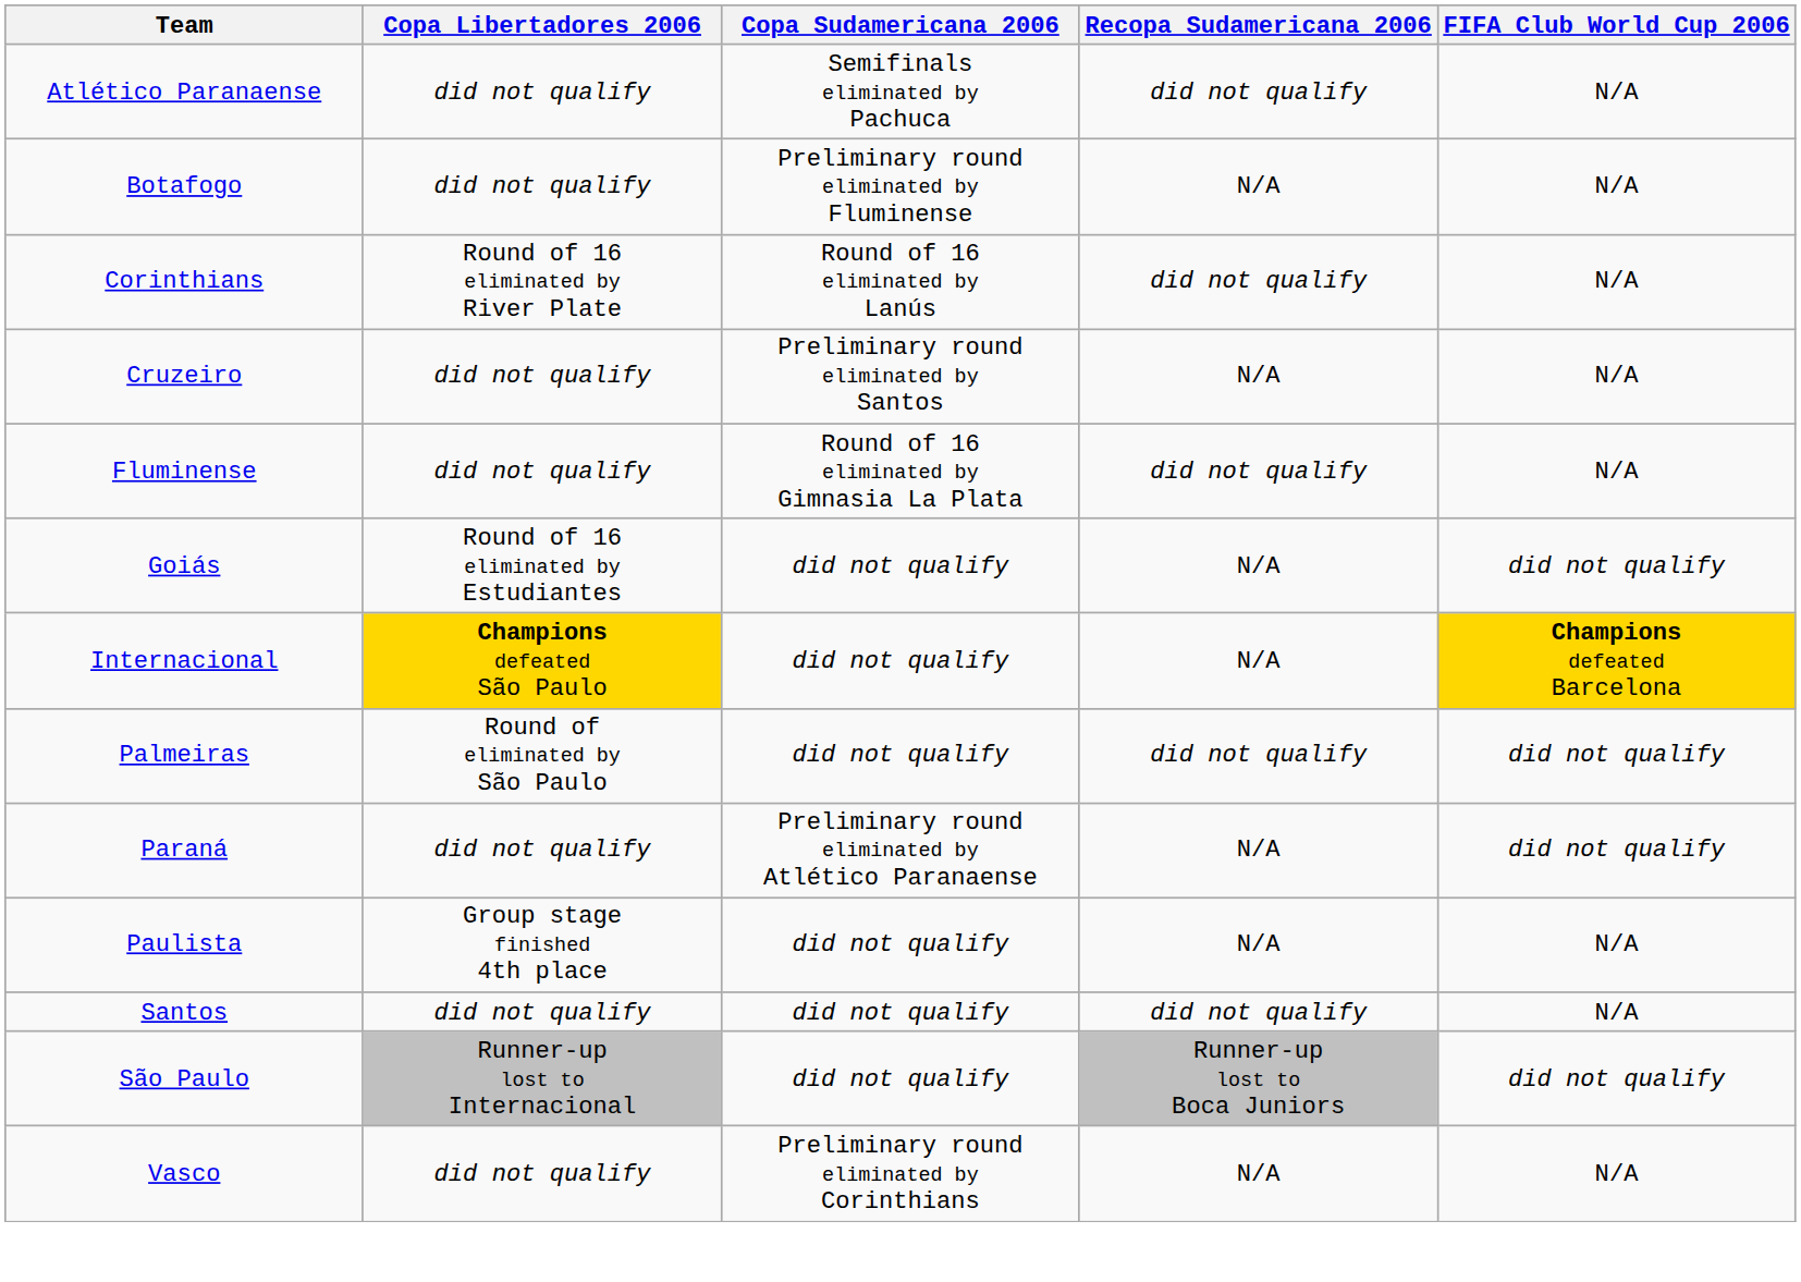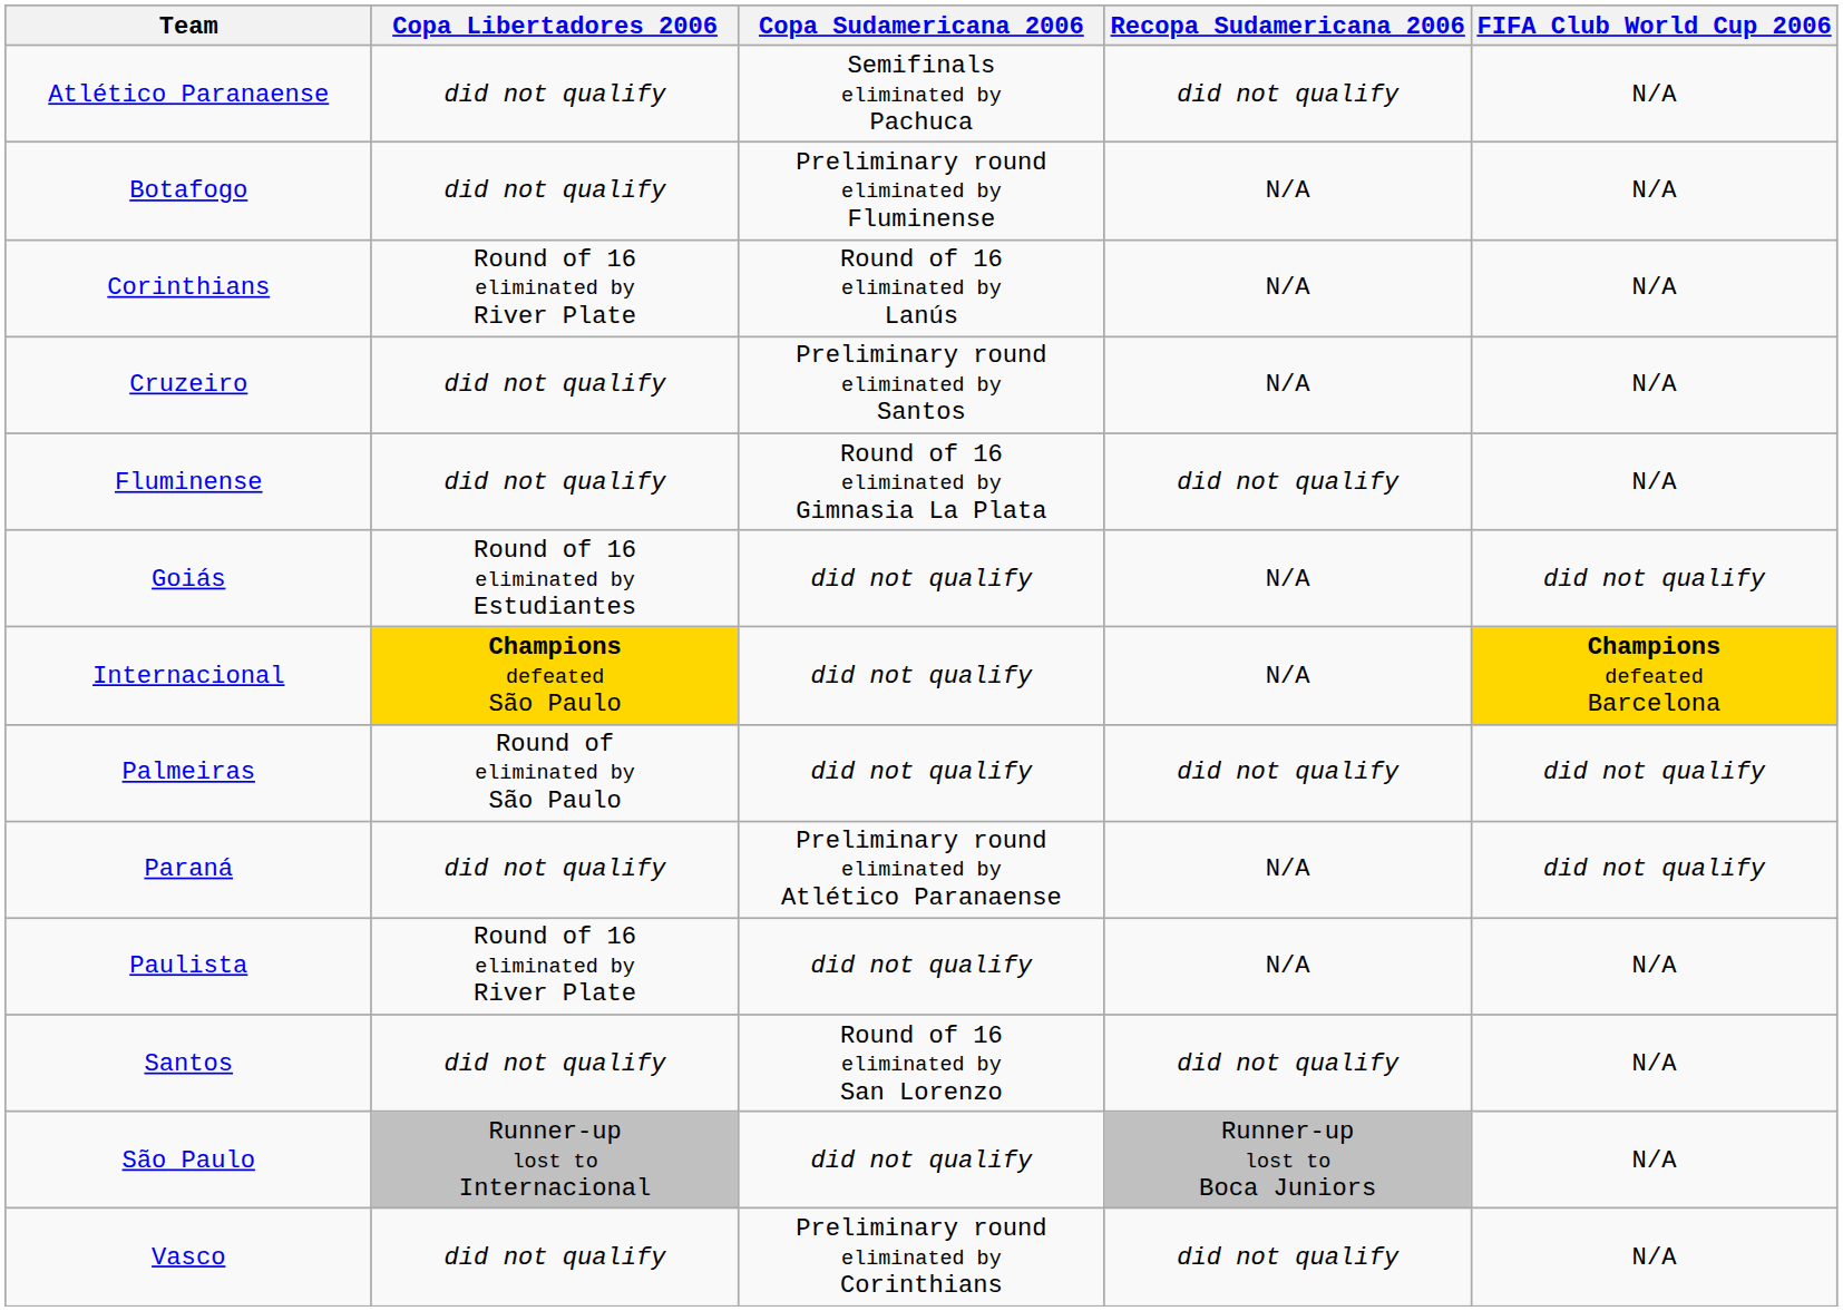 <table class="wikitable">
 <tr>
 <th width= 20%>Team</th>
 <th width= 20%><a href='#'>Copa Libertadores 2006</a></th>
 <th width= 20%><a href='#'>Copa Sudamericana 2006</a></th>
 <th width= 20%><a href='#'>Recopa Sudamericana 2006</a></th>
 <th width= 20%><a href='#'>FIFA Club World Cup 2006</a></th>
 </tr>
 <tr align="center">
 <td><a href='#'>Atlético Paranaense</a></td>
 <td><em>did not qualify</em></td>
 <td>Semifinals<br><small>eliminated by</small><br> Pachuca</td>
 <td><em>did not qualify</em></td>
 <td>N/A</td>
 </tr>
 <tr align="center">
 <td><a href='#'>Botafogo</a></td>
 <td><em>did not qualify</em></td>
 <td>Preliminary round<br><small>eliminated by</small><br> Fluminense</td>
 <td>N/A</td>
 <td>N/A</td>
 </tr>
 <tr align="center">
 <td><a href='#'>Corinthians</a></td>
 <td>Round of 16<br><small>eliminated by</small><br> River Plate</td>
 <td>Round of 16<br><small>eliminated by</small><br> Lanús</td>
-<td><em>did not qualify</em></td>
+<td>N/A</td>
 <td>N/A</td>
 </tr>
 <tr align="center">
 <td><a href='#'>Cruzeiro</a></td>
 <td><em>did not qualify</em></td>
 <td>Preliminary round<br><small>eliminated by</small><br> Santos</td>
 <td>N/A</td>
 <td>N/A</td>
 </tr>
 <tr align="center">
 <td><a href='#'>Fluminense</a></td>
 <td><em>did not qualify</em></td>
 <td>Round of 16<br><small>eliminated by</small><br> Gimnasia La Plata</td>
 <td><em>did not qualify</em></td>
 <td>N/A</td>
 </tr>
 <tr align="center">
 <td><a href='#'>Goiás</a></td>
 <td>Round of 16<br><small>eliminated by</small><br> Estudiantes</td>
 <td><em>did not qualify</em></td>
 <td>N/A</td>
 <td><em>did not qualify</em></td>
 </tr>
 <tr align="center">
 <td><a href='#'>Internacional</a></td>
 <td bgcolor = "gold"><strong>Champions</strong><br><small>defeated</small><br> São Paulo</td>
 <td><em>did not qualify</em></td>
 <td>N/A</td>
 <td bgcolor = "gold"><strong>Champions</strong><br><small>defeated</small><br> Barcelona</td>
 </tr>
 <tr align="center">
 <td><a href='#'>Palmeiras</a></td>
 <td>Round of <br><small>eliminated by</small><br> São Paulo</td>
 <td><em>did not qualify</em></td>
 <td><em>did not qualify</em></td>
 <td><em>did not qualify</em></td>
 </tr>
 <tr align="center">
 <td><a href='#'>Paraná</a></td>
 <td><em>did not qualify</em></td>
 <td>Preliminary round<br><small>eliminated by</small><br> Atlético Paranaense</td>
 <td>N/A</td>
 <td><em>did not qualify</em></td>
 </tr>
 <tr align="center">
 <td><a href='#'>Paulista</a></td>
-<td>Group stage<br><small>finished</small><br>4th place</td>
+<td>Round of 16<br><small>eliminated by</small><br> River Plate</td>
 <td><em>did not qualify</em></td>
 <td>N/A</td>
 <td>N/A</td>
 </tr>
 <tr align="center">
 <td><a href='#'>Santos</a></td>
 <td><em>did not qualify</em></td>
-<td><em>did not qualify</em></td>
+<td>Round of 16<br><small>eliminated by</small><br> San Lorenzo</td>
 <td><em>did not qualify</em></td>
 <td>N/A</td>
 </tr>
 <tr align="center">
 <td><a href='#'>São Paulo</a></td>
 <td bgcolor=silver>Runner-up<br><small>lost to</small><br> Internacional</td>
 <td><em>did not qualify</em></td>
 <td bgcolor=silver>Runner-up<br><small>lost to</small><br> Boca Juniors</td>
-<td><em>did not qualify</em></td>
+<td>N/A</td>
 </tr>
 <tr align="center">
 <td><a href='#'>Vasco</a></td>
 <td><em>did not qualify</em></td>
 <td>Preliminary round<br><small>eliminated by</small><br> Corinthians</td>
-<td>N/A</td>
+<td><em>did not qualify</em></td>
 <td>N/A</td>
 </tr>
 </table>
